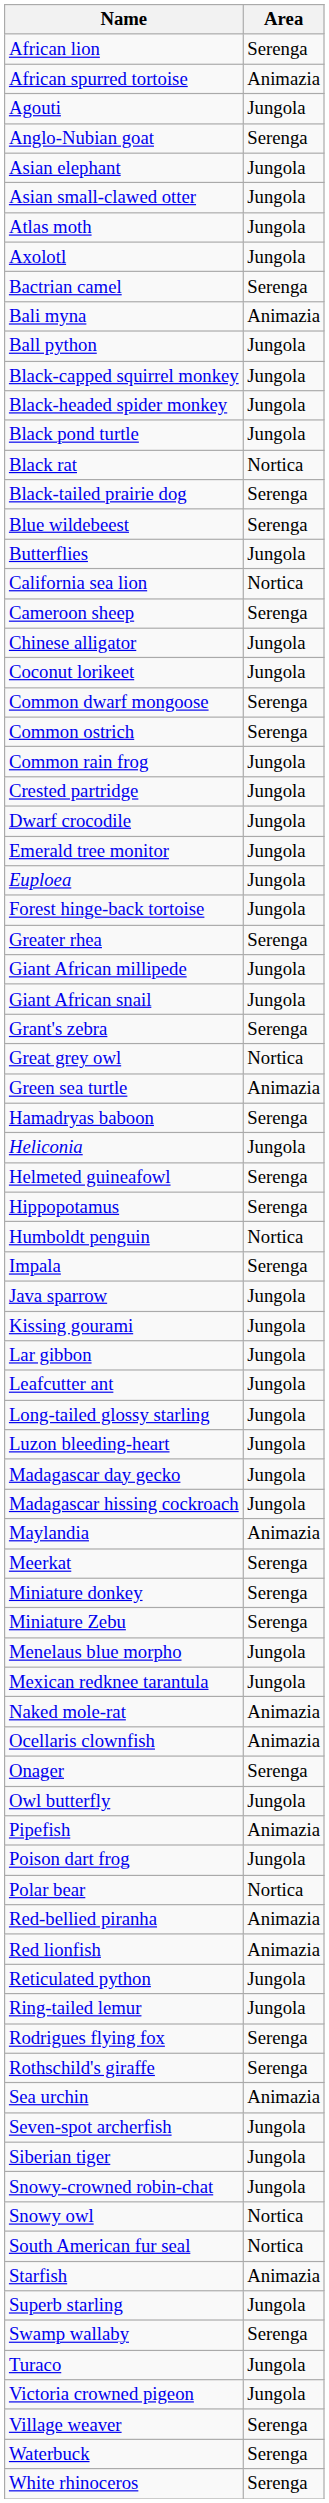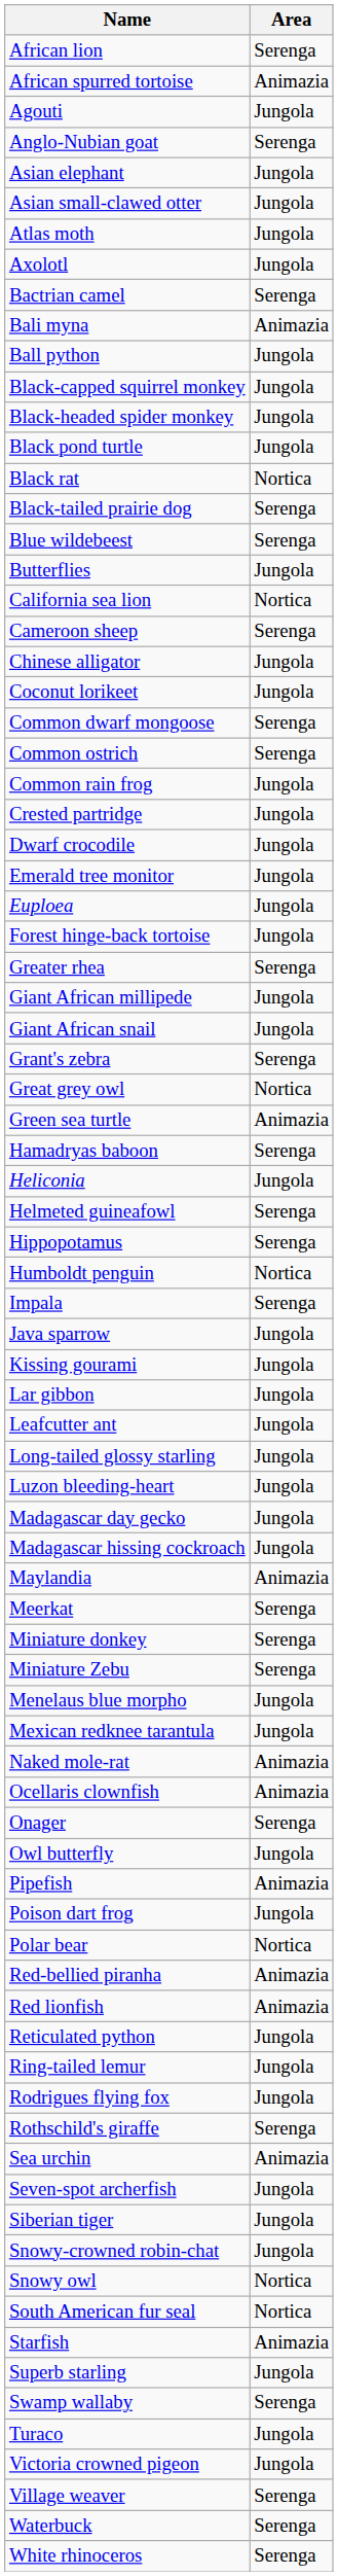 <table class="wikitable sortable">
 <tr>
 <th>Name</th>
 <th>Area</th>
 </tr>
 <tr>
 <td><a href='#'>African lion</a></td>
 <td>Serenga</td>
 </tr>
 <tr>
 <td><a href='#'>African spurred tortoise</a></td>
 <td>Animazia</td>
 </tr>
 <tr>
 <td><a href='#'>Agouti</a></td>
 <td>Jungola</td>
 </tr>
 <tr>
 <td><a href='#'>Anglo-Nubian goat</a></td>
 <td>Serenga</td>
 </tr>
 <tr>
 <td><a href='#'>Asian elephant</a></td>
 <td>Jungola</td>
 </tr>
 <tr>
 <td><a href='#'>Asian small-clawed otter</a></td>
 <td>Jungola</td>
 </tr>
 <tr>
 <td><a href='#'>Atlas moth</a></td>
 <td>Jungola</td>
 </tr>
 <tr>
 <td><a href='#'>Axolotl</a></td>
 <td>Jungola</td>
 </tr>
 <tr>
 <td><a href='#'>Bactrian camel</a></td>
 <td>Serenga</td>
 </tr>
 <tr>
 <td><a href='#'>Bali myna</a></td>
 <td>Animazia</td>
 </tr>
 <tr>
 <td><a href='#'>Ball python</a></td>
 <td>Jungola</td>
 </tr>
 <tr>
 <td><a href='#'>Black-capped squirrel monkey</a></td>
 <td>Jungola</td>
 </tr>
 <tr>
 <td><a href='#'>Black-headed spider monkey</a></td>
 <td>Jungola</td>
 </tr>
 <tr>
 <td><a href='#'>Black pond turtle</a></td>
 <td>Jungola</td>
 </tr>
 <tr>
 <td><a href='#'>Black rat</a></td>
 <td>Nortica</td>
 </tr>
 <tr>
 <td><a href='#'>Black-tailed prairie dog</a></td>
 <td>Serenga</td>
 </tr>
 <tr>
 <td><a href='#'>Blue wildebeest</a></td>
 <td>Serenga</td>
 </tr>
 <tr>
 <td><a href='#'>Butterflies</a></td>
 <td>Jungola</td>
 </tr>
 <tr>
 <td><a href='#'>California sea lion</a></td>
 <td>Nortica</td>
 </tr>
 <tr>
 <td><a href='#'>Cameroon sheep</a></td>
 <td>Serenga</td>
 </tr>
 <tr>
 <td><a href='#'>Chinese alligator</a></td>
 <td>Jungola</td>
 </tr>
 <tr>
 <td><a href='#'>Coconut lorikeet</a></td>
 <td>Jungola</td>
 </tr>
 <tr>
 <td><a href='#'>Common dwarf mongoose</a></td>
 <td>Serenga</td>
 </tr>
 <tr>
 <td><a href='#'>Common ostrich</a></td>
 <td>Serenga</td>
 </tr>
 <tr>
 <td><a href='#'>Common rain frog</a></td>
 <td>Jungola</td>
 </tr>
 <tr>
 <td><a href='#'>Crested partridge</a></td>
 <td>Jungola</td>
 </tr>
 <tr>
 <td><a href='#'>Dwarf crocodile</a></td>
 <td>Jungola</td>
 </tr>
 <tr>
 <td><a href='#'>Emerald tree monitor</a></td>
 <td>Jungola</td>
 </tr>
 <tr>
 <td><em><a href='#'>Euploea</a></em></td>
 <td>Jungola</td>
 </tr>
 <tr>
 <td><a href='#'>Forest hinge-back tortoise</a></td>
 <td>Jungola</td>
 </tr>
 <tr>
 <td><a href='#'>Greater rhea</a></td>
 <td>Serenga</td>
 </tr>
 <tr>
 <td><a href='#'>Giant African millipede</a></td>
 <td>Jungola</td>
 </tr>
 <tr>
 <td><a href='#'>Giant African snail</a></td>
 <td>Jungola</td>
 </tr>
 <tr>
 <td><a href='#'>Grant's zebra</a></td>
 <td>Serenga</td>
 </tr>
 <tr>
 <td><a href='#'>Great grey owl</a></td>
 <td>Nortica</td>
 </tr>
 <tr>
 <td><a href='#'>Green sea turtle</a></td>
 <td>Animazia</td>
 </tr>
 <tr>
 <td><a href='#'>Hamadryas baboon</a></td>
 <td>Serenga</td>
 </tr>
 <tr>
 <td><em><a href='#'>Heliconia</a></em></td>
 <td>Jungola</td>
 </tr>
 <tr>
 <td><a href='#'>Helmeted guineafowl</a></td>
 <td>Serenga</td>
 </tr>
 <tr>
 <td><a href='#'>Hippopotamus</a></td>
 <td>Serenga</td>
 </tr>
 <tr>
 <td><a href='#'>Humboldt penguin</a></td>
 <td>Nortica</td>
 </tr>
 <tr>
 <td><a href='#'>Impala</a></td>
 <td>Serenga</td>
 </tr>
 <tr>
 <td><a href='#'>Java sparrow</a></td>
 <td>Jungola</td>
 </tr>
 <tr>
 <td><a href='#'>Kissing gourami</a></td>
 <td>Jungola</td>
 </tr>
 <tr>
 <td><a href='#'>Lar gibbon</a></td>
 <td>Jungola</td>
 </tr>
 <tr>
 <td><a href='#'>Leafcutter ant</a></td>
 <td>Jungola</td>
 </tr>
 <tr>
 <td><a href='#'>Long-tailed glossy starling</a></td>
 <td>Jungola</td>
 </tr>
 <tr>
 <td><a href='#'>Luzon bleeding-heart</a></td>
 <td>Jungola</td>
 </tr>
 <tr>
 <td><a href='#'>Madagascar day gecko</a></td>
 <td>Jungola</td>
 </tr>
 <tr>
 <td><a href='#'>Madagascar hissing cockroach</a></td>
 <td>Jungola</td>
 </tr>
 <tr>
 <td><a href='#'>Maylandia</a></td>
 <td>Animazia</td>
 </tr>
 <tr>
 <td><a href='#'>Meerkat</a></td>
 <td>Serenga</td>
 </tr>
 <tr>
 <td><a href='#'>Miniature donkey</a></td>
 <td>Serenga</td>
 </tr>
 <tr>
 <td><a href='#'>Miniature Zebu</a></td>
 <td>Serenga</td>
 </tr>
 <tr>
 <td><a href='#'>Menelaus blue morpho</a></td>
 <td>Jungola</td>
 </tr>
 <tr>
 <td><a href='#'>Mexican redknee tarantula</a></td>
 <td>Jungola</td>
 </tr>
 <tr>
 <td><a href='#'>Naked mole-rat</a></td>
 <td>Animazia</td>
 </tr>
 <tr>
 <td><a href='#'>Ocellaris clownfish</a></td>
 <td>Animazia</td>
 </tr>
 <tr>
 <td><a href='#'>Onager</a></td>
 <td>Serenga</td>
 </tr>
 <tr>
 <td><a href='#'>Owl butterfly</a></td>
 <td>Jungola</td>
 </tr>
 <tr>
 <td><a href='#'>Pipefish</a></td>
 <td>Animazia</td>
 </tr>
 <tr>
 <td><a href='#'>Poison dart frog</a></td>
 <td>Jungola</td>
 </tr>
 <tr>
 <td><a href='#'>Polar bear</a></td>
 <td>Nortica</td>
 </tr>
 <tr>
 <td><a href='#'>Red-bellied piranha</a></td>
 <td>Animazia</td>
 </tr>
 <tr>
 <td><a href='#'>Red lionfish</a></td>
 <td>Animazia</td>
 </tr>
 <tr>
 <td><a href='#'>Reticulated python</a></td>
 <td>Jungola</td>
 </tr>
 <tr>
 <td><a href='#'>Ring-tailed lemur</a></td>
 <td>Jungola</td>
 </tr>
 <tr>
 <td><a href='#'>Rodrigues flying fox</a></td>
-<td>Serenga</td>
+<td>Jungola</td>
 </tr>
 <tr>
 <td><a href='#'>Rothschild's giraffe</a></td>
 <td>Serenga</td>
 </tr>
 <tr>
 <td><a href='#'>Sea urchin</a></td>
 <td>Animazia</td>
 </tr>
 <tr>
 <td><a href='#'>Seven-spot archerfish</a></td>
 <td>Jungola</td>
 </tr>
 <tr>
 <td><a href='#'>Siberian tiger</a></td>
 <td>Jungola</td>
 </tr>
 <tr>
 <td><a href='#'>Snowy-crowned robin-chat</a></td>
 <td>Jungola</td>
 </tr>
 <tr>
 <td><a href='#'>Snowy owl</a></td>
 <td>Nortica</td>
 </tr>
 <tr>
 <td><a href='#'>South American fur seal</a></td>
 <td>Nortica</td>
 </tr>
 <tr>
 <td><a href='#'>Starfish</a></td>
 <td>Animazia</td>
 </tr>
 <tr>
 <td><a href='#'>Superb starling</a></td>
 <td>Jungola</td>
 </tr>
 <tr>
 <td><a href='#'>Swamp wallaby</a></td>
 <td>Serenga</td>
 </tr>
 <tr>
 <td><a href='#'>Turaco</a></td>
 <td>Jungola</td>
 </tr>
 <tr>
 <td><a href='#'>Victoria crowned pigeon</a></td>
 <td>Jungola</td>
 </tr>
 <tr>
 <td><a href='#'>Village weaver</a></td>
 <td>Serenga</td>
 </tr>
 <tr>
 <td><a href='#'>Waterbuck</a></td>
 <td>Serenga</td>
 </tr>
 <tr>
 <td><a href='#'>White rhinoceros</a></td>
 <td>Serenga</td>
 </tr>
 </table>
